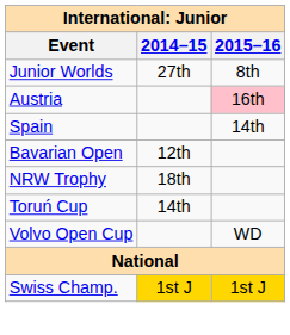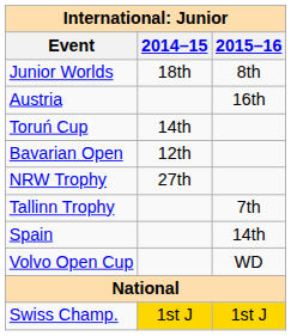 <table class="wikitable" style="text-align:center">
 <tr>
 <th style="background-color: #ffdead; " colspan=3 align=center>International: Junior</th>
 </tr>
 <tr>
 <th>Event</th>
 <th><a href='#'>2014–15</a></th>
 <th><a href='#'>2015–16</a></th>
 </tr>
 <tr>
 <td align=left><a href='#'>Junior Worlds</a></td>
-<td>27th</td>
+<td>18th</td>
 <td>8th</td>
 </tr>
 <tr>
 <td align=left> <a href='#'>Austria</a></td>
 <td></td>
-<td style="background: pink;">16th</td>
+<td>16th</td>
 </tr>
 <tr>
-<td align=left> <a href='#'>Spain</a></td>
+<td align=left><a href='#'>Toruń Cup</a></td>
+<td>14th</td>
 <td></td>
-<td>14th</td>
 </tr>
 <tr>
 <td align=left><a href='#'>Bavarian Open</a></td>
 <td>12th</td>
 <td></td>
 </tr>
 <tr>
 <td align=left><a href='#'>NRW Trophy</a></td>
-<td>18th</td>
+<td>27th</td>
 <td></td>
 </tr>
 <tr>
-<td align=left><a href='#'>Toruń Cup</a></td>
+<td align=left><a href='#'>Tallinn Trophy</a></td>
+<td></td>
+<td>7th</td>
+</tr>
+<tr>
+<td align=left> <a href='#'>Spain</a></td>
+<td></td>
 <td>14th</td>
-<td></td>
 </tr>
 <tr>
 <td align=left><a href='#'>Volvo Open Cup</a></td>
 <td></td>
 <td>WD</td>
 </tr>
 <tr>
 <th style="background-color: #ffdead; " colspan=3 align=center>National</th>
 </tr>
 <tr>
 <td align=left><a href='#'>Swiss Champ.</a></td>
 <td bgcolor=gold>1st J</td>
 <td bgcolor=gold>1st J</td>
 </tr>
 </table>
